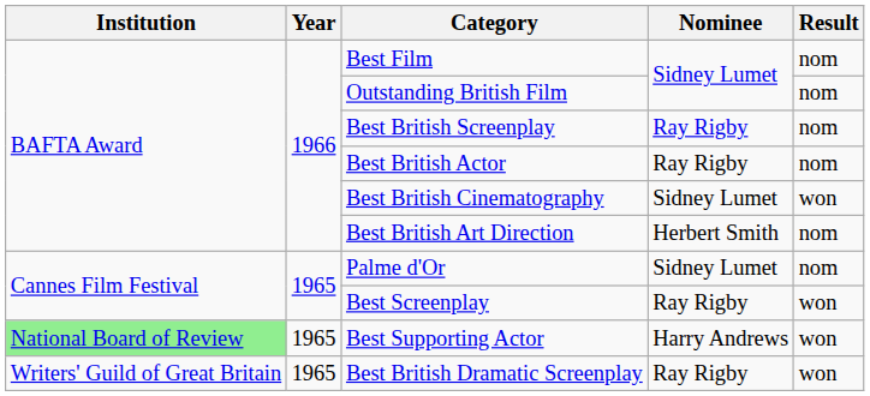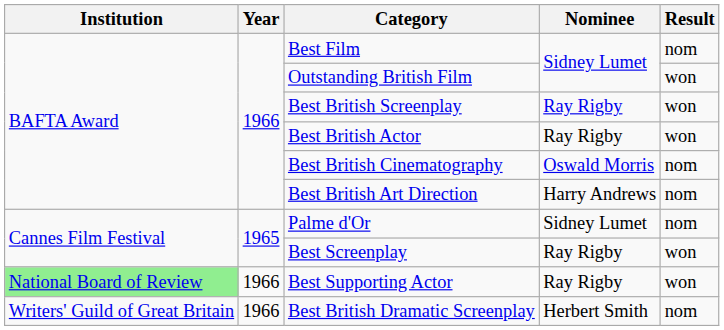 <table class="wikitable">
 <tr>
 <th>Institution</th>
 <th>Year</th>
 <th>Category</th>
 <th>Nominee</th>
 <th>Result</th>
 </tr>
 <tr>
 <td rowspan="6"><a href='#'>BAFTA Award</a></td>
 <td rowspan="6"><a href='#'>1966</a></td>
 <td><a href='#'>Best Film</a></td>
 <td rowspan="2"><a href='#'>Sidney Lumet</a></td>
 <td>nom</td>
 </tr>
 <tr>
 <td><a href='#'>Outstanding British Film</a></td>
-<td>nom</td>
+<td>won</td>
 </tr>
 <tr>
 <td><a href='#'>Best British Screenplay</a></td>
 <td><a href='#'>Ray Rigby</a></td>
-<td>nom</td>
+<td>won</td>
 </tr>
 <tr>
 <td><a href='#'>Best British Actor</a></td>
 <td>Ray Rigby</td>
+<td>won</td>
+</tr>
+<tr>
+<td><a href='#'>Best British Cinematography</a></td>
+<td><a href='#'>Oswald Morris</a></td>
 <td>nom</td>
 </tr>
 <tr>
-<td><a href='#'>Best British Cinematography</a></td>
-<td>Sidney Lumet</td>
-<td>won</td>
-</tr>
-<tr>
 <td><a href='#'>Best British Art Direction</a></td>
-<td>Herbert Smith</td>
+<td>Harry Andrews</td>
 <td>nom</td>
 </tr>
 <tr>
 <td rowspan="2"><a href='#'>Cannes Film Festival</a></td>
 <td rowspan="2"><a href='#'>1965</a></td>
 <td><a href='#'>Palme d'Or</a></td>
 <td>Sidney Lumet</td>
 <td>nom</td>
 </tr>
 <tr>
 <td><a href='#'>Best Screenplay</a></td>
 <td>Ray Rigby</td>
 <td>won</td>
 </tr>
 <tr>
 <td style="background: lightgreen;"><a href='#'>National Board of Review</a></td>
-<td>1965</td>
+<td>1966</td>
 <td><a href='#'>Best Supporting Actor</a></td>
-<td>Harry Andrews</td>
+<td>Ray Rigby</td>
 <td>won</td>
 </tr>
 <tr>
 <td><a href='#'>Writers' Guild of Great Britain</a></td>
-<td>1965</td>
+<td>1966</td>
 <td><a href='#'>Best British Dramatic Screenplay</a></td>
-<td>Ray Rigby</td>
-<td>won</td>
+<td>Herbert Smith</td>
+<td>nom</td>
 </tr>
 </table>
